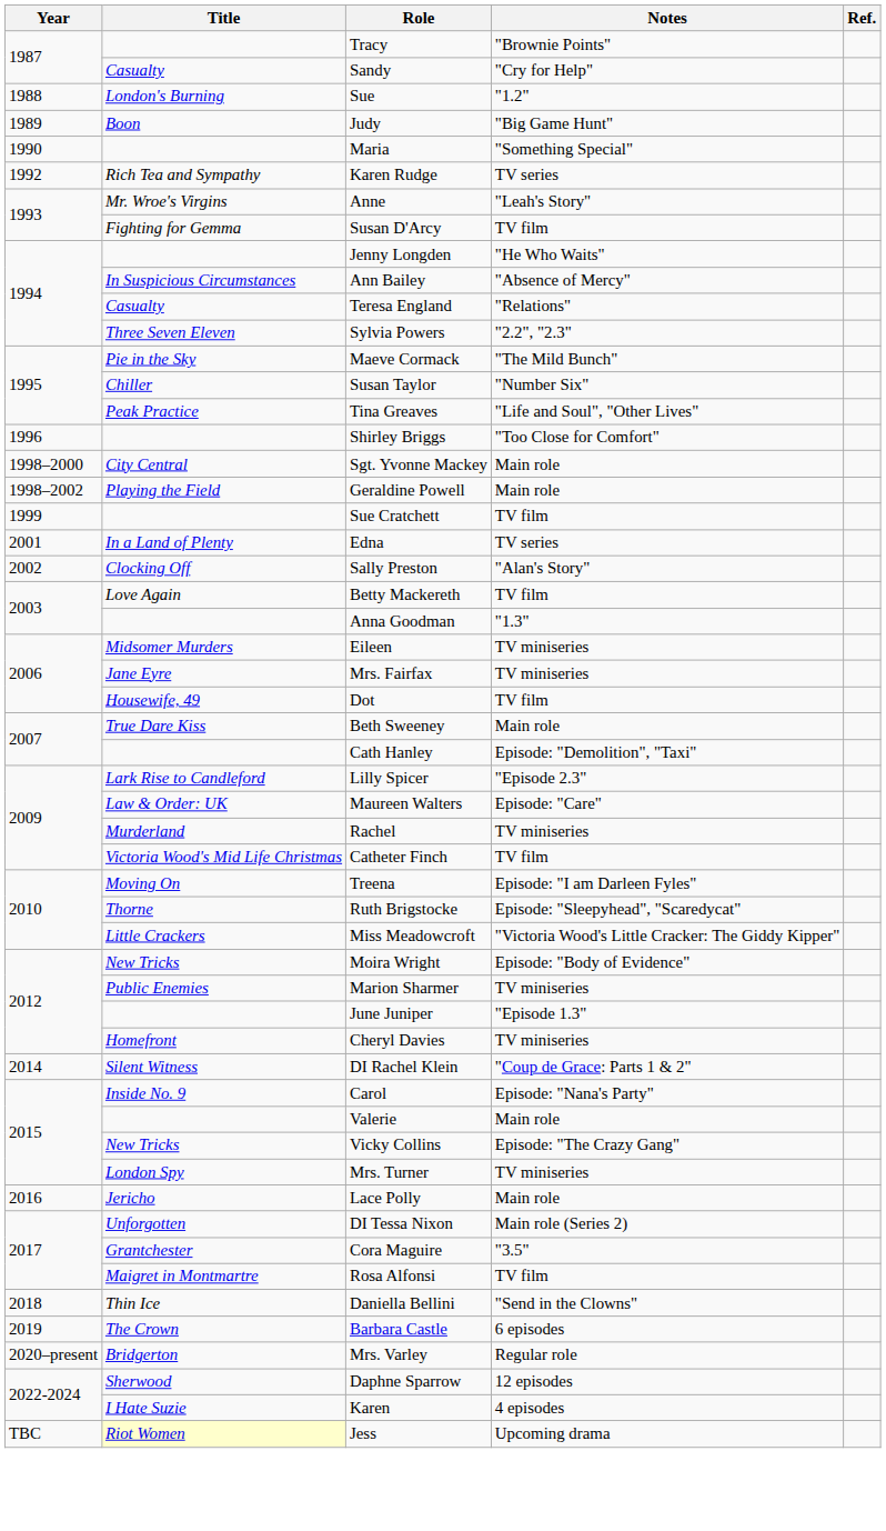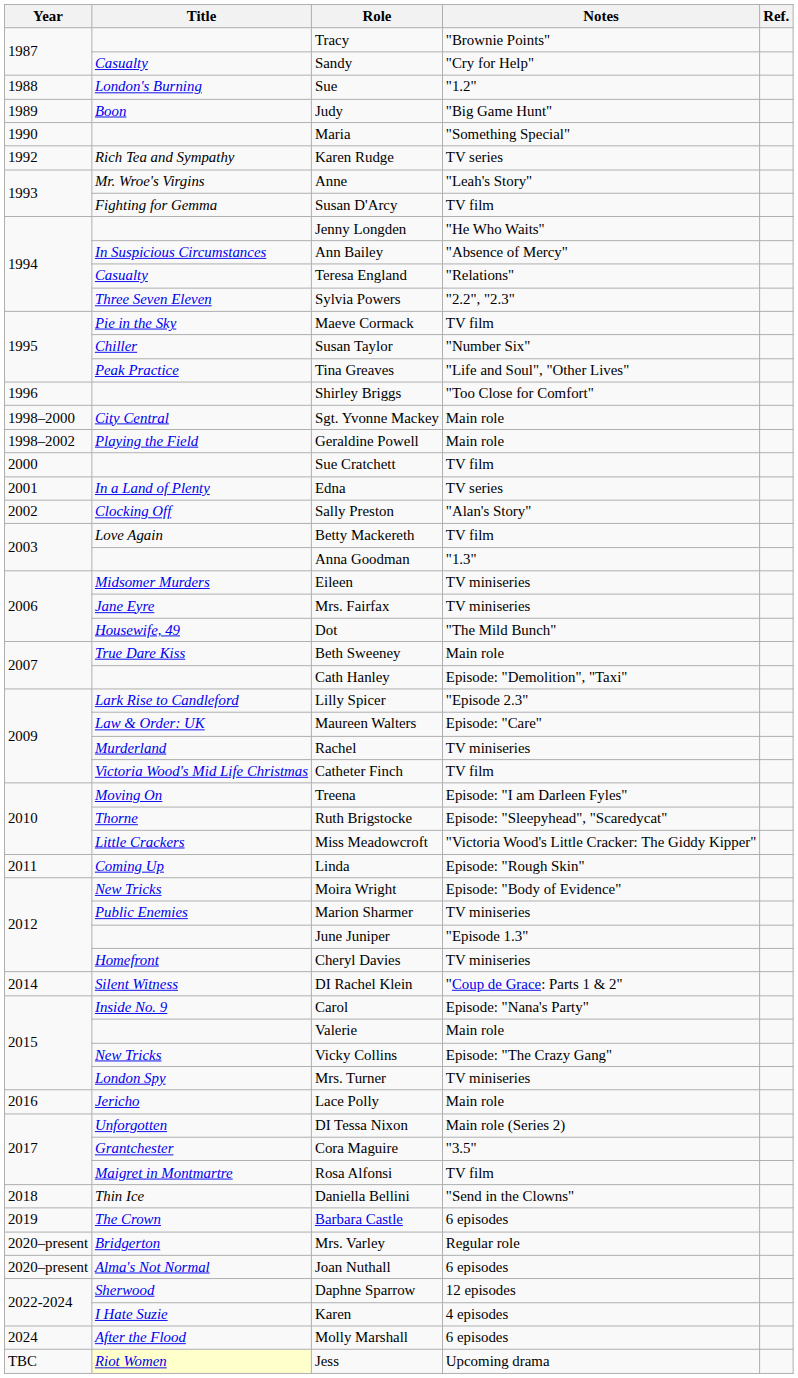 <table class="wikitable sortable">
 <tr>
 <th>Year</th>
 <th>Title</th>
 <th>Role</th>
 <th class="unsortable">Notes</th>
 <th>Ref.</th>
 </tr>
 <tr>
 <td rowspan="2">1987</td>
 <td><em></em></td>
 <td>Tracy</td>
 <td>"Brownie Points"</td>
 <td></td>
 </tr>
 <tr>
 <td><em><a href='#'>Casualty</a></em></td>
 <td>Sandy</td>
 <td>"Cry for Help"</td>
 <td></td>
 </tr>
 <tr>
 <td>1988</td>
 <td><em><a href='#'>London's Burning</a></em></td>
 <td>Sue</td>
 <td>"1.2"</td>
 <td></td>
 </tr>
 <tr>
 <td>1989</td>
 <td><em><a href='#'>Boon</a></em></td>
 <td>Judy</td>
 <td>"Big Game Hunt"</td>
 <td></td>
 </tr>
 <tr>
 <td>1990</td>
 <td><em></em></td>
 <td>Maria</td>
 <td>"Something Special"</td>
 <td></td>
 </tr>
 <tr>
 <td>1992</td>
 <td><em>Rich Tea and Sympathy</em></td>
 <td>Karen Rudge</td>
 <td>TV series</td>
 <td></td>
 </tr>
 <tr>
 <td rowspan="2">1993</td>
 <td><em>Mr. Wroe's Virgins</em></td>
 <td>Anne</td>
 <td>"Leah's Story"</td>
 <td></td>
 </tr>
 <tr>
 <td><em>Fighting for Gemma</em></td>
 <td>Susan D'Arcy</td>
 <td>TV film</td>
 <td></td>
 </tr>
 <tr>
 <td rowspan="4">1994</td>
 <td><em></em></td>
 <td>Jenny Longden</td>
 <td>"He Who Waits"</td>
 <td></td>
 </tr>
 <tr>
 <td><em><a href='#'>In Suspicious Circumstances</a></em></td>
 <td>Ann Bailey</td>
 <td>"Absence of Mercy"</td>
 <td></td>
 </tr>
 <tr>
 <td><em><a href='#'>Casualty</a></em></td>
 <td>Teresa England</td>
 <td>"Relations"</td>
 <td></td>
 </tr>
 <tr>
 <td><em><a href='#'>Three Seven Eleven</a></em></td>
 <td>Sylvia Powers</td>
 <td>"2.2", "2.3"</td>
 <td></td>
 </tr>
 <tr>
 <td rowspan="3">1995</td>
 <td><em><a href='#'>Pie in the Sky</a></em></td>
 <td>Maeve Cormack</td>
-<td>"The Mild Bunch"</td>
+<td>TV film</td>
 <td></td>
 </tr>
 <tr>
 <td><em><a href='#'>Chiller</a></em></td>
 <td>Susan Taylor</td>
 <td>"Number Six"</td>
 <td></td>
 </tr>
 <tr>
 <td><em><a href='#'>Peak Practice</a></em></td>
 <td>Tina Greaves</td>
 <td>"Life and Soul", "Other Lives"</td>
 <td></td>
 </tr>
 <tr>
 <td>1996</td>
 <td><em></em></td>
 <td>Shirley Briggs</td>
 <td>"Too Close for Comfort"</td>
 <td></td>
 </tr>
 <tr>
 <td>1998–2000</td>
 <td><em><a href='#'>City Central</a></em></td>
 <td>Sgt. Yvonne Mackey</td>
 <td>Main role</td>
 <td></td>
 </tr>
 <tr>
 <td>1998–2002</td>
 <td><em><a href='#'>Playing the Field</a></em></td>
 <td>Geraldine Powell</td>
 <td>Main role</td>
 <td></td>
 </tr>
 <tr>
-<td>1999</td>
+<td>2000</td>
 <td><em></em></td>
 <td>Sue Cratchett</td>
 <td>TV film</td>
 <td></td>
 </tr>
 <tr>
 <td>2001</td>
 <td><em><a href='#'>In a Land of Plenty</a></em></td>
 <td>Edna</td>
 <td>TV series</td>
 <td></td>
 </tr>
 <tr>
 <td>2002</td>
 <td><em><a href='#'>Clocking Off</a></em></td>
 <td>Sally Preston</td>
 <td>"Alan's Story"</td>
 <td></td>
 </tr>
 <tr>
 <td rowspan="2">2003</td>
 <td><em>Love Again</em></td>
 <td>Betty Mackereth</td>
 <td>TV film</td>
 <td></td>
 </tr>
 <tr>
 <td><em></em></td>
 <td>Anna Goodman</td>
 <td>"1.3"</td>
 <td></td>
 </tr>
 <tr>
 <td rowspan="3">2006</td>
 <td><em><a href='#'>Midsomer Murders</a></em></td>
 <td>Eileen</td>
 <td>TV miniseries</td>
 <td></td>
 </tr>
 <tr>
 <td><em><a href='#'>Jane Eyre</a></em></td>
 <td>Mrs. Fairfax</td>
 <td>TV miniseries</td>
 <td></td>
 </tr>
 <tr>
 <td><em><a href='#'>Housewife, 49</a></em></td>
 <td>Dot</td>
-<td>TV film</td>
+<td>"The Mild Bunch"</td>
 <td></td>
 </tr>
 <tr>
 <td rowspan="2">2007</td>
 <td><em><a href='#'>True Dare Kiss</a></em></td>
 <td>Beth Sweeney</td>
 <td>Main role</td>
 <td></td>
 </tr>
 <tr>
 <td><em></em></td>
 <td>Cath Hanley</td>
 <td>Episode: "Demolition", "Taxi"</td>
 <td></td>
 </tr>
 <tr>
 <td rowspan="4">2009</td>
 <td><em><a href='#'>Lark Rise to Candleford</a></em></td>
 <td>Lilly Spicer</td>
 <td>"Episode 2.3"</td>
 <td></td>
 </tr>
 <tr>
 <td><em><a href='#'>Law & Order: UK</a></em></td>
 <td>Maureen Walters</td>
 <td>Episode: "Care"</td>
 <td></td>
 </tr>
 <tr>
 <td><em><a href='#'>Murderland</a></em></td>
 <td>Rachel</td>
 <td>TV miniseries</td>
 <td></td>
 </tr>
 <tr>
 <td><em><a href='#'>Victoria Wood's Mid Life Christmas</a></em></td>
 <td>Catheter Finch</td>
 <td>TV film</td>
 <td></td>
 </tr>
 <tr>
 <td rowspan="3">2010</td>
 <td><em><a href='#'>Moving On</a></em></td>
 <td>Treena</td>
 <td>Episode: "I am Darleen Fyles"</td>
 <td></td>
 </tr>
 <tr>
 <td><em><a href='#'>Thorne</a></em></td>
 <td>Ruth Brigstocke</td>
 <td>Episode: "Sleepyhead", "Scaredycat"</td>
 <td></td>
 </tr>
 <tr>
 <td><em><a href='#'>Little Crackers</a></em></td>
 <td>Miss Meadowcroft</td>
 <td>"Victoria Wood's Little Cracker: The Giddy Kipper"</td>
+<td></td>
+</tr>
+<tr>
+<td>2011</td>
+<td><em><a href='#'>Coming Up</a></em></td>
+<td>Linda</td>
+<td>Episode: "Rough Skin"</td>
 <td></td>
 </tr>
 <tr>
 <td rowspan="4">2012</td>
 <td><em><a href='#'>New Tricks</a></em></td>
 <td>Moira Wright</td>
 <td>Episode: "Body of Evidence"</td>
 <td></td>
 </tr>
 <tr>
 <td><em><a href='#'>Public Enemies</a></em></td>
 <td>Marion Sharmer</td>
 <td>TV miniseries</td>
 <td></td>
 </tr>
 <tr>
 <td><em></em></td>
 <td>June Juniper</td>
 <td>"Episode 1.3"</td>
 <td></td>
 </tr>
 <tr>
 <td><em><a href='#'>Homefront</a></em></td>
 <td>Cheryl Davies</td>
 <td>TV miniseries</td>
 <td></td>
 </tr>
 <tr>
 <td>2014</td>
 <td><em><a href='#'>Silent Witness</a></em></td>
 <td>DI Rachel Klein</td>
 <td>"<a href='#'>Coup de Grace</a>: Parts 1 & 2"</td>
 <td></td>
 </tr>
 <tr>
 <td rowspan="4">2015</td>
 <td><em><a href='#'>Inside No. 9</a></em></td>
 <td>Carol</td>
 <td>Episode: "Nana's Party"</td>
 <td></td>
 </tr>
 <tr>
 <td><em></em></td>
 <td>Valerie</td>
 <td>Main role</td>
 <td></td>
 </tr>
 <tr>
 <td><em><a href='#'>New Tricks</a></em></td>
 <td>Vicky Collins</td>
 <td>Episode: "The Crazy Gang"</td>
 <td></td>
 </tr>
 <tr>
 <td><em><a href='#'>London Spy</a></em></td>
 <td>Mrs. Turner</td>
 <td>TV miniseries</td>
 <td></td>
 </tr>
 <tr>
 <td>2016</td>
 <td><em><a href='#'>Jericho</a></em></td>
 <td>Lace Polly</td>
 <td>Main role</td>
 <td></td>
 </tr>
 <tr>
 <td rowspan="3">2017</td>
 <td><em><a href='#'>Unforgotten</a></em></td>
 <td>DI Tessa Nixon</td>
 <td>Main role (Series 2)</td>
 <td></td>
 </tr>
 <tr>
 <td><em><a href='#'>Grantchester</a></em></td>
 <td>Cora Maguire</td>
 <td>"3.5"</td>
 <td></td>
 </tr>
 <tr>
 <td><em><a href='#'>Maigret in Montmartre</a></em></td>
 <td>Rosa Alfonsi</td>
 <td>TV film</td>
 <td></td>
 </tr>
 <tr>
 <td>2018</td>
 <td><em>Thin Ice</em></td>
 <td>Daniella Bellini</td>
 <td>"Send in the Clowns"</td>
 <td></td>
 </tr>
 <tr>
 <td>2019</td>
 <td><em><a href='#'>The Crown</a></em></td>
 <td><a href='#'>Barbara Castle</a></td>
 <td>6 episodes</td>
 <td></td>
 </tr>
 <tr>
 <td>2020–present</td>
 <td><em><a href='#'>Bridgerton</a></em></td>
 <td>Mrs. Varley</td>
 <td>Regular role</td>
 <td></td>
 </tr>
 <tr>
+<td>2020–present</td>
+<td><em><a href='#'>Alma's Not Normal</a></em></td>
+<td>Joan Nuthall</td>
+<td>6 episodes</td>
+<td></td>
+</tr>
+<tr>
 <td rowspan="2">2022-2024</td>
 <td><em><a href='#'>Sherwood</a></em></td>
 <td>Daphne Sparrow</td>
 <td>12 episodes</td>
 <td></td>
 </tr>
 <tr>
 <td><em><a href='#'>I Hate Suzie</a></em></td>
 <td>Karen</td>
 <td>4 episodes</td>
 <td></td>
 </tr>
 <tr>
+<td>2024</td>
+<td><em><a href='#'>After the Flood</a></em></td>
+<td>Molly Marshall</td>
+<td>6 episodes</td>
+<td></td>
+</tr>
+<tr>
 <td>TBC</td>
 <td style="background:#FFFFCC;"> <em><a href='#'>Riot Women</a></em></td>
 <td>Jess</td>
 <td>Upcoming drama</td>
 <td></td>
 </tr>
 </table>
